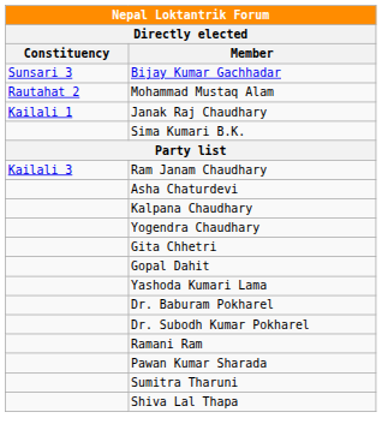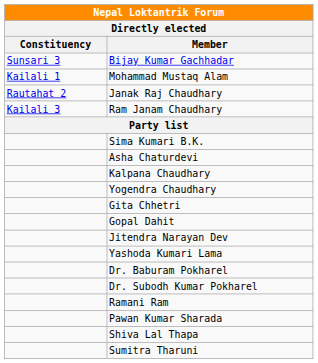 <table class="wikitable mw-collapsible mw-collapsed" role="presentation">
 <tr>
 <th colspan="2" style="width: 300pt; background:darkorange; color: white;">Nepal Loktantrik Forum</th>
 </tr>
 <tr>
 <th colspan="2">Directly elected</th>
 </tr>
 <tr>
 <th>Constituency</th>
 <th>Member</th>
 </tr>
 <tr>
 <td><a href='#'>Sunsari 3</a></td>
 <td><a href='#'>Bijay Kumar Gachhadar</a></td>
 </tr>
 <tr>
-<td><a href='#'>Rautahat 2</a></td>
+<td><a href='#'>Kailali 1</a></td>
 <td>Mohammad Mustaq Alam</td>
 </tr>
 <tr>
-<td><a href='#'>Kailali 1</a></td>
+<td><a href='#'>Rautahat 2</a></td>
 <td>Janak Raj Chaudhary</td>
 </tr>
 <tr>
-<td></td>
-<td>Sima Kumari B.K.</td>
+<td><a href='#'>Kailali 3</a></td>
+<td>Ram Janam Chaudhary</td>
 </tr>
 <tr>
 <th colspan="2">Party list</th>
 </tr>
 <tr>
-<td><a href='#'>Kailali 3</a></td>
-<td>Ram Janam Chaudhary</td>
+<td></td>
+<td>Sima Kumari B.K.</td>
 </tr>
 <tr>
 <td></td>
 <td>Asha Chaturdevi</td>
 </tr>
 <tr>
 <td></td>
 <td>Kalpana Chaudhary</td>
 </tr>
 <tr>
 <td></td>
 <td>Yogendra Chaudhary</td>
 </tr>
 <tr>
 <td></td>
 <td>Gita Chhetri</td>
 </tr>
 <tr>
 <td></td>
 <td>Gopal Dahit</td>
 </tr>
 <tr>
 <td></td>
+<td>Jitendra Narayan Dev</td>
+</tr>
+<tr>
+<td></td>
 <td>Yashoda Kumari Lama</td>
 </tr>
 <tr>
 <td></td>
 <td>Dr. Baburam Pokharel</td>
 </tr>
 <tr>
 <td></td>
 <td>Dr. Subodh Kumar Pokharel</td>
 </tr>
 <tr>
 <td></td>
 <td>Ramani Ram</td>
 </tr>
 <tr>
 <td></td>
 <td>Pawan Kumar Sharada</td>
 </tr>
 <tr>
 <td></td>
-<td>Sumitra Tharuni</td>
+<td>Shiva Lal Thapa</td>
 </tr>
 <tr>
 <td></td>
-<td>Shiva Lal Thapa</td>
+<td>Sumitra Tharuni</td>
 </tr>
 </table>
